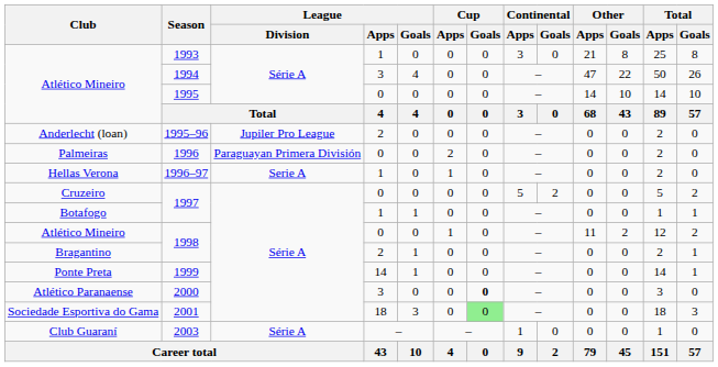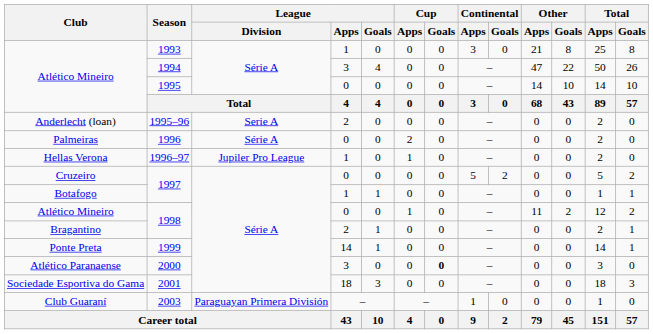 <table class="wikitable" style="text-align: center">
 <tr>
 <th rowspan="2">Club</th>
 <th rowspan="2">Season</th>
 <th colspan="3">League</th>
 <th colspan="2">Cup</th>
 <th colspan="2">Continental</th>
 <th colspan="2">Other</th>
 <th colspan="2">Total</th>
 </tr>
 <tr>
 <th>Division</th>
 <th>Apps</th>
 <th>Goals</th>
 <th>Apps</th>
 <th>Goals</th>
 <th>Apps</th>
 <th>Goals</th>
 <th>Apps</th>
 <th>Goals</th>
 <th>Apps</th>
 <th>Goals</th>
 </tr>
 <tr>
 <td rowspan="4"><a href='#'>Atlético Mineiro</a></td>
 <td><a href='#'>1993</a></td>
 <td rowspan="3"><a href='#'>Série A</a></td>
 <td>1</td>
 <td>0</td>
 <td>0</td>
 <td>0</td>
 <td>3</td>
 <td>0</td>
 <td>21</td>
 <td>8</td>
 <td>25</td>
 <td>8</td>
 </tr>
 <tr>
 <td><a href='#'>1994</a></td>
 <td>3</td>
 <td>4</td>
 <td>0</td>
 <td>0</td>
 <td colspan="2">–</td>
 <td>47</td>
 <td>22</td>
 <td>50</td>
 <td>26</td>
 </tr>
 <tr>
 <td><a href='#'>1995</a></td>
 <td>0</td>
 <td>0</td>
 <td>0</td>
 <td>0</td>
 <td colspan="2">–</td>
 <td>14</td>
 <td>10</td>
 <td>14</td>
 <td>10</td>
 </tr>
 <tr>
 <th colspan="2"><strong>Total</strong></th>
 <th>4</th>
 <th>4</th>
 <th>0</th>
 <th>0</th>
 <th>3</th>
 <th>0</th>
 <th>68</th>
 <th>43</th>
 <th>89</th>
 <th>57</th>
 </tr>
 <tr>
 <td><a href='#'>Anderlecht</a> (loan)</td>
 <td><a href='#'>1995–96</a></td>
-<td><a href='#'>Jupiler Pro League</a></td>
+<td><a href='#'>Serie A</a></td>
 <td>2</td>
 <td>0</td>
 <td>0</td>
 <td>0</td>
 <td colspan="2">–</td>
 <td>0</td>
 <td>0</td>
 <td>2</td>
 <td>0</td>
 </tr>
 <tr>
 <td><a href='#'>Palmeiras</a></td>
 <td><a href='#'>1996</a></td>
-<td><a href='#'>Paraguayan Primera División</a></td>
+<td><a href='#'>Série A</a></td>
 <td>0</td>
 <td>0</td>
 <td>2</td>
 <td>0</td>
 <td colspan="2">–</td>
 <td>0</td>
 <td>0</td>
 <td>2</td>
 <td>0</td>
 </tr>
 <tr>
 <td><a href='#'>Hellas Verona</a></td>
 <td><a href='#'>1996–97</a></td>
-<td><a href='#'>Serie A</a></td>
+<td><a href='#'>Jupiler Pro League</a></td>
 <td>1</td>
 <td>0</td>
 <td>1</td>
 <td>0</td>
 <td colspan="2">–</td>
 <td>0</td>
 <td>0</td>
 <td>2</td>
 <td>0</td>
 </tr>
 <tr>
 <td><a href='#'>Cruzeiro</a></td>
 <td rowspan="2"><a href='#'>1997</a></td>
 <td rowspan="7"><a href='#'>Série A</a></td>
 <td>0</td>
 <td>0</td>
 <td>0</td>
 <td>0</td>
 <td>5</td>
 <td>2</td>
 <td>0</td>
 <td>0</td>
 <td>5</td>
 <td>2</td>
 </tr>
 <tr>
 <td><a href='#'>Botafogo</a></td>
 <td>1</td>
 <td>1</td>
 <td>0</td>
 <td>0</td>
 <td colspan="2">–</td>
 <td>0</td>
 <td>0</td>
 <td>1</td>
 <td>1</td>
 </tr>
 <tr>
 <td><a href='#'>Atlético Mineiro</a></td>
 <td rowspan="2"><a href='#'>1998</a></td>
 <td>0</td>
 <td>0</td>
 <td>1</td>
 <td>0</td>
 <td colspan="2">–</td>
 <td>11</td>
 <td>2</td>
 <td>12</td>
 <td>2</td>
 </tr>
 <tr>
 <td><a href='#'>Bragantino</a></td>
 <td>2</td>
 <td>1</td>
 <td>0</td>
 <td>0</td>
 <td colspan="2">–</td>
 <td>0</td>
 <td>0</td>
 <td>2</td>
 <td>1</td>
 </tr>
 <tr>
 <td><a href='#'>Ponte Preta</a></td>
 <td><a href='#'>1999</a></td>
 <td>14</td>
 <td>1</td>
 <td>0</td>
 <td>0</td>
 <td colspan="2">–</td>
 <td>0</td>
 <td>0</td>
 <td>14</td>
 <td>1</td>
 </tr>
 <tr>
 <td><a href='#'>Atlético Paranaense</a></td>
 <td><a href='#'>2000</a></td>
 <td>3</td>
 <td>0</td>
 <td>0</td>
 <td><strong>0</strong></td>
 <td colspan="2">–</td>
 <td>0</td>
 <td>0</td>
 <td>3</td>
 <td>0</td>
 </tr>
 <tr>
 <td><a href='#'>Sociedade Esportiva do Gama</a></td>
 <td><a href='#'>2001</a></td>
 <td>18</td>
 <td>3</td>
 <td>0</td>
-<td style="background: lightgreen;">0</td>
+<td>0</td>
 <td colspan="2">–</td>
 <td>0</td>
 <td>0</td>
 <td>18</td>
 <td>3</td>
 </tr>
 <tr>
 <td><a href='#'>Club Guaraní</a></td>
 <td><a href='#'>2003</a></td>
-<td><a href='#'>Série A</a></td>
+<td><a href='#'>Paraguayan Primera División</a></td>
 <td colspan="2">–</td>
 <td colspan="2">–</td>
 <td>1</td>
 <td>0</td>
 <td>0</td>
 <td>0</td>
 <td>1</td>
 <td>0</td>
 </tr>
 <tr>
 <th colspan="3"><strong>Career total</strong></th>
 <th>43</th>
 <th>10</th>
 <th>4</th>
 <th>0</th>
 <th>9</th>
 <th>2</th>
 <th>79</th>
 <th>45</th>
 <th>151</th>
 <th>57</th>
 </tr>
 </table>
